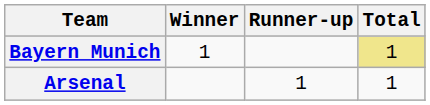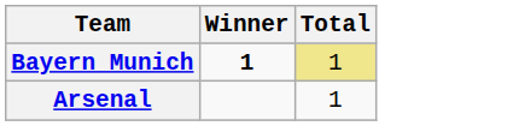 <table class="wikitable plainrowheaders sortable" style="text-align:center">
 <tr>
 <th scope="col">Team</th>
 <th scope="col">Winner</th>
-<th scope="col">Runner-up</th>
 <th scope="col">Total</th>
 </tr>
 <tr>
 <th scope="row"> <a href='#'>Bayern Munich</a></th>
-<td>1</td>
-<td></td>
+<td><strong>1</strong></td>
 <td style="background: khaki;">1</td>
 </tr>
 <tr>
 <th scope="row"> <a href='#'>Arsenal</a></th>
 <td></td>
 <td>1</td>
-<td>1</td>
 </tr>
 </table>
